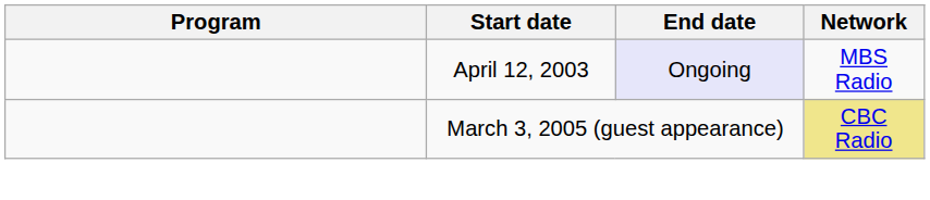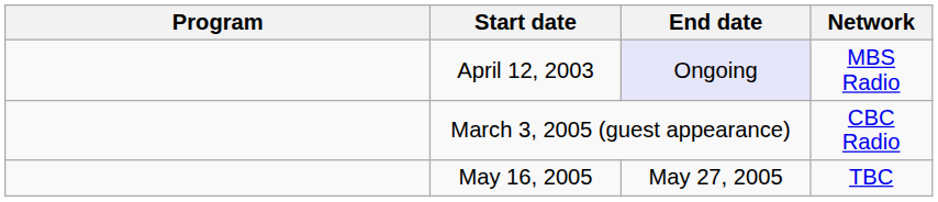 <table class="wikitable" style="text-align:center" cellpadding="2">
 <tr>
 <th width=300>Program</th>
 <th width=130>Start date</th>
 <th width=130>End date</th>
 <th width=80>Network</th>
 </tr>
 <tr>
 <td></td>
 <td>April 12, 2003</td>
 <td style="background: lavender;">Ongoing</td>
 <td><a href='#'>MBS Radio</a></td>
 </tr>
 <tr>
 <td></td>
 <td colspan=2>March 3, 2005 (guest appearance)</td>
-<td style="background: khaki;"><a href='#'>CBC Radio</a></td>
+<td><a href='#'>CBC Radio</a></td>
+</tr>
+<tr>
+<td></td>
+<td>May 16, 2005</td>
+<td>May 27, 2005</td>
+<td><a href='#'>TBC</a></td>
 </tr>
 </table>
